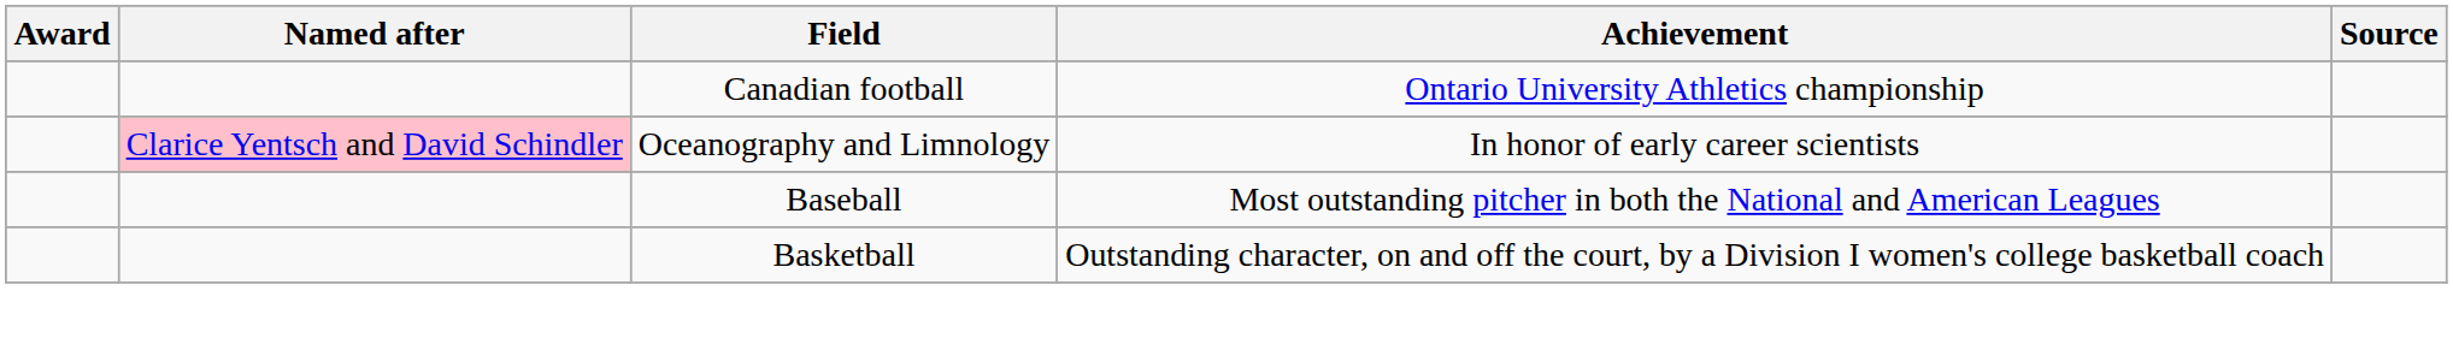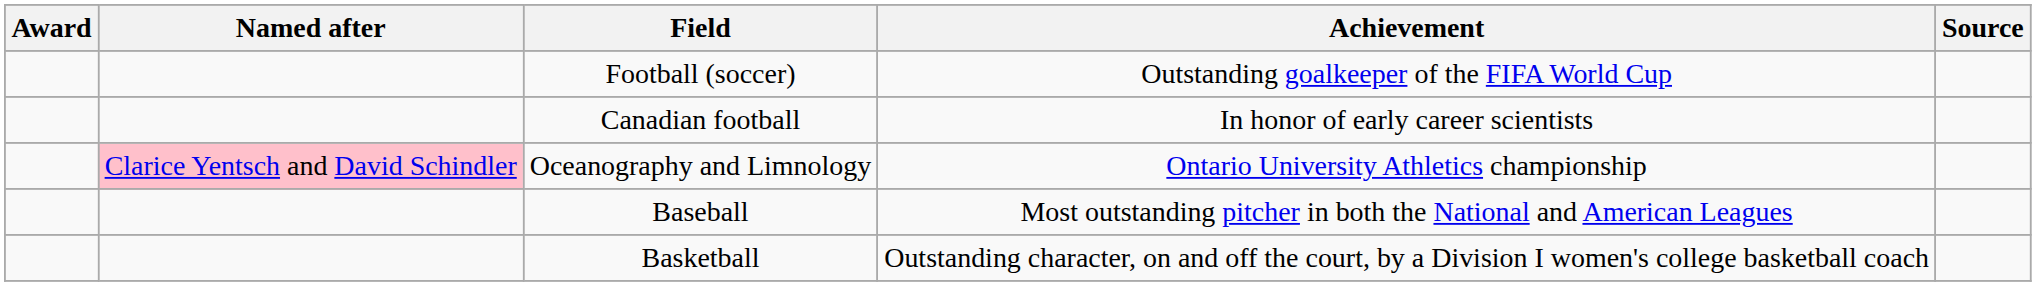 <table class="wikitable sortable" style="text-align:center; font-size:95%">
 <tr>
 <th>Award</th>
 <th>Named after</th>
 <th>Field</th>
 <th>Achievement</th>
 <th>Source</th>
 </tr>
 <tr>
 <td align="left"></td>
 <td></td>
+<td>Football (soccer)</td>
+<td>Outstanding <a href='#'>goalkeeper</a> of the <a href='#'>FIFA World Cup</a></td>
+<td></td>
+</tr>
+<tr>
+<td align="left"></td>
+<td></td>
 <td>Canadian football</td>
-<td><a href='#'>Ontario University Athletics</a> championship</td>
+<td>In honor of early career scientists</td>
 <td></td>
 </tr>
 <tr>
 <td align="left"></td>
 <td style="background: pink;"><a href='#'>Clarice Yentsch</a> and <a href='#'>David Schindler</a></td>
 <td>Oceanography and Limnology</td>
-<td>In honor of early career scientists</td>
+<td><a href='#'>Ontario University Athletics</a> championship</td>
 <td></td>
 </tr>
 <tr>
 <td align="left"></td>
 <td></td>
 <td>Baseball</td>
 <td>Most outstanding <a href='#'>pitcher</a> in both the <a href='#'>National</a> and <a href='#'>American Leagues</a></td>
 <td></td>
 </tr>
 <tr>
 <td align="left"></td>
 <td></td>
 <td>Basketball</td>
 <td>Outstanding character, on and off the court, by a Division I women's college basketball coach</td>
 <td></td>
 </tr>
 </table>
